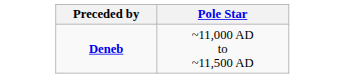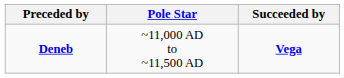 <table class="wikitable" style="margin: 1em auto 1em auto;">
 <tr>
 <th width="120" align="center">Preceded by</th>
 <th width="160" align="center"><a href='#'>Pole Star</a></th>
+<th width="120" align="center">Succeeded by</th>
 </tr>
 <tr>
 <td align="center"><strong><a href='#'>Deneb</a></strong></td>
 <td align="center">~11,000 AD <br>to<br> ~11,500 AD</td>
+<td align="center"><strong><a href='#'>Vega</a></strong></td>
 </tr>
 </table>
